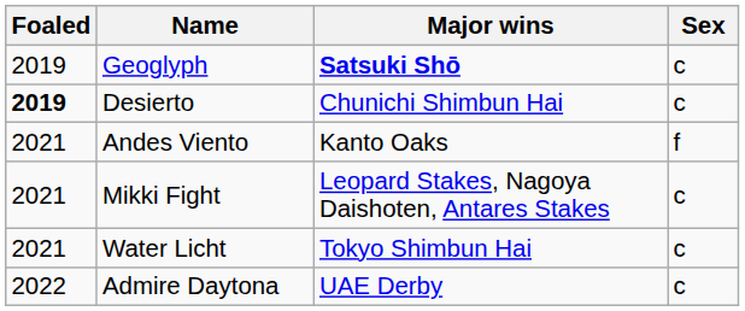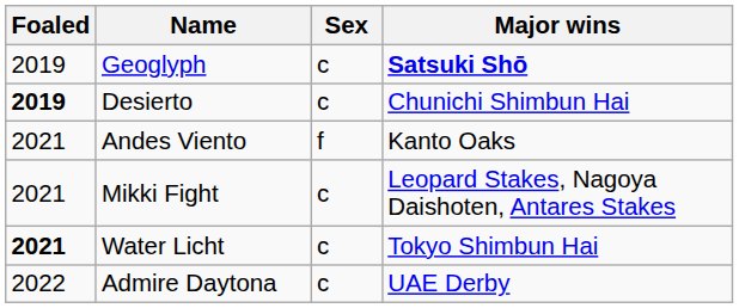 <table class="wikitable sortable" style="font-size:90%">
 <tr bgcolor="#eeeeee">
 <th width="35px">Foaled</th>
 <th width="120px">Name</th>
+<th width="35px">Sex</th>
 <th width="200px">Major wins</th>
-<th width="35px">Sex</th>
 </tr>
 <tr>
 <td>2019</td>
 <td><a href='#'>Geoglyph</a></td>
+<td>c</td>
 <td><strong><a href='#'>Satsuki Shō</a></strong></td>
-<td>c</td>
 </tr>
 <tr>
 <td><strong>2019</strong></td>
 <td>Desierto</td>
+<td>c</td>
 <td><a href='#'>Chunichi Shimbun Hai</a></td>
-<td>c</td>
 </tr>
 <tr>
 <td>2021</td>
 <td>Andes Viento</td>
+<td>f</td>
 <td>Kanto Oaks</td>
-<td>f</td>
 </tr>
 <tr>
 <td>2021</td>
 <td>Mikki Fight</td>
+<td>c</td>
 <td><a href='#'>Leopard Stakes</a>, Nagoya Daishoten, <a href='#'>Antares Stakes</a></td>
-<td>c</td>
 </tr>
 <tr>
-<td>2021</td>
+<td><strong>2021</strong></td>
 <td>Water Licht</td>
+<td>c</td>
 <td><a href='#'>Tokyo Shimbun Hai</a></td>
-<td>c</td>
 </tr>
 <tr>
 <td>2022</td>
 <td>Admire Daytona</td>
+<td>c</td>
 <td><a href='#'>UAE Derby</a></td>
-<td>c</td>
 </tr>
 </table>
